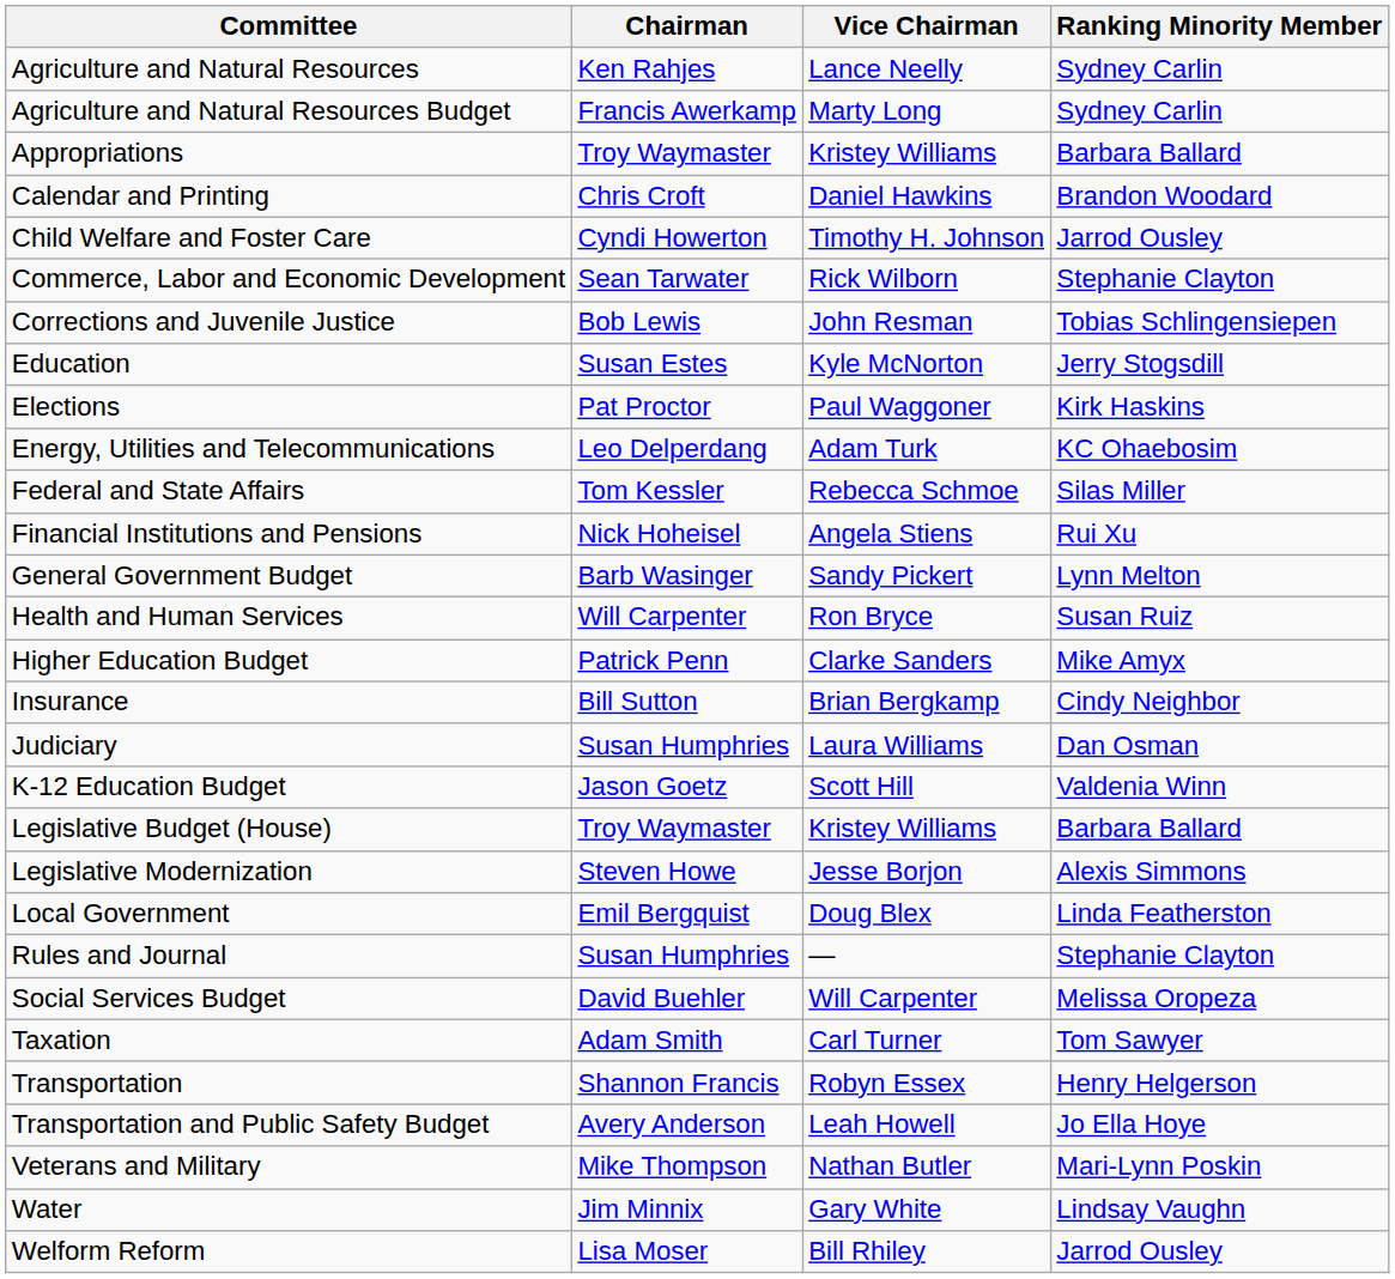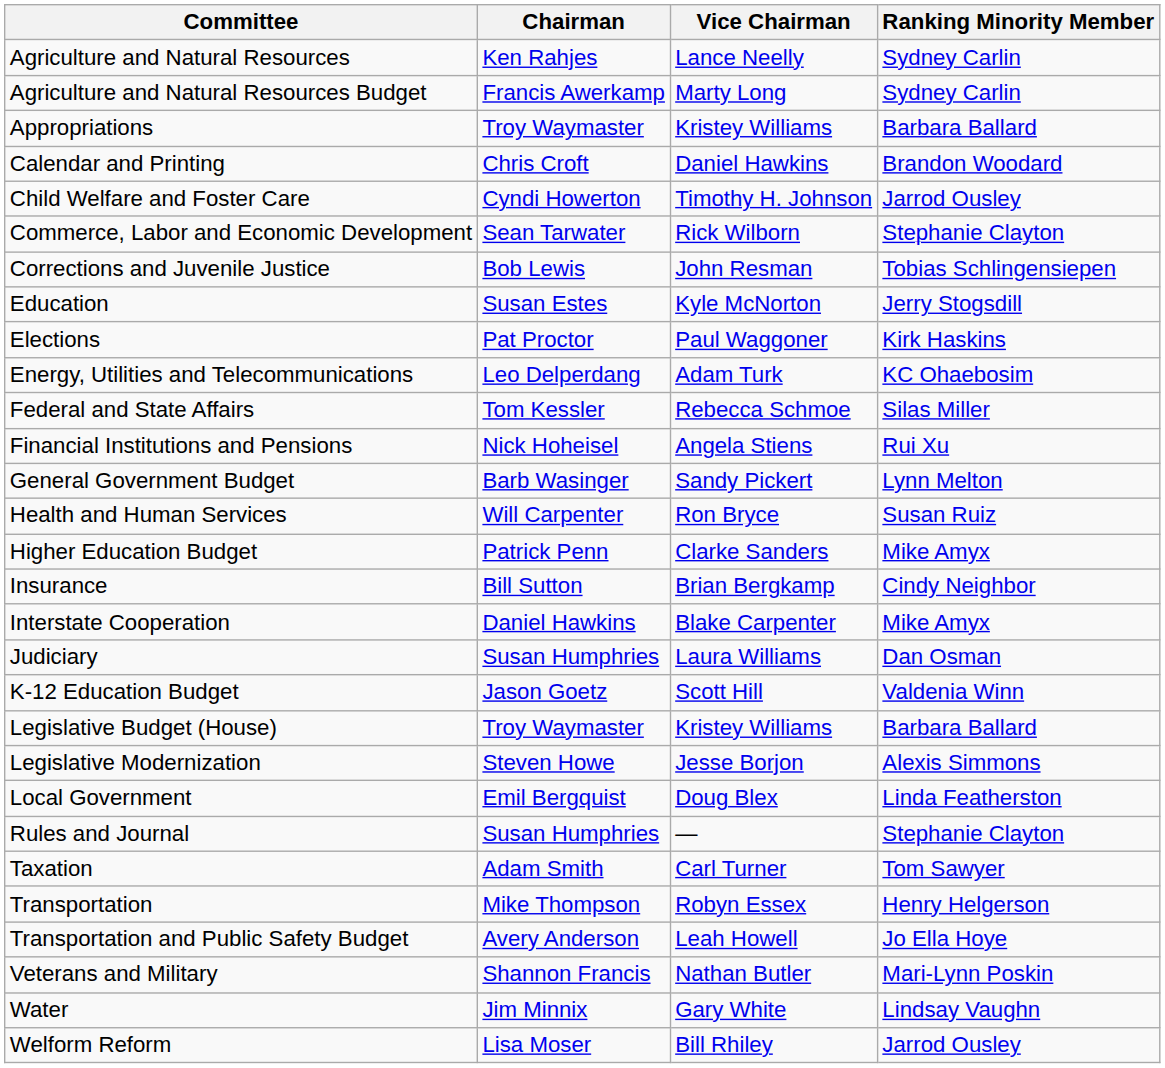 <table class="wikitable sortable">
 <tr>
 <th>Committee</th>
 <th>Chairman</th>
 <th>Vice Chairman</th>
 <th>Ranking Minority Member</th>
 </tr>
 <tr>
 <td>Agriculture and Natural Resources</td>
 <td><a href='#'>Ken Rahjes</a></td>
 <td><a href='#'>Lance Neelly</a></td>
 <td><a href='#'>Sydney Carlin</a></td>
 </tr>
 <tr>
 <td>Agriculture and Natural Resources Budget</td>
 <td><a href='#'>Francis Awerkamp</a></td>
 <td><a href='#'>Marty Long</a></td>
 <td><a href='#'>Sydney Carlin</a></td>
 </tr>
 <tr>
 <td>Appropriations</td>
 <td><a href='#'>Troy Waymaster</a></td>
 <td><a href='#'>Kristey Williams</a></td>
 <td><a href='#'>Barbara Ballard</a></td>
 </tr>
 <tr>
 <td>Calendar and Printing</td>
 <td><a href='#'>Chris Croft</a></td>
 <td><a href='#'>Daniel Hawkins</a></td>
 <td><a href='#'>Brandon Woodard</a></td>
 </tr>
 <tr>
 <td>Child Welfare and Foster Care</td>
 <td><a href='#'>Cyndi Howerton</a></td>
 <td><a href='#'>Timothy H. Johnson</a></td>
 <td><a href='#'>Jarrod Ousley</a></td>
 </tr>
 <tr>
 <td>Commerce, Labor and Economic Development</td>
 <td><a href='#'>Sean Tarwater</a></td>
 <td><a href='#'>Rick Wilborn</a></td>
 <td><a href='#'>Stephanie Clayton</a></td>
 </tr>
 <tr>
 <td>Corrections and Juvenile Justice</td>
 <td><a href='#'>Bob Lewis</a></td>
 <td><a href='#'>John Resman</a></td>
 <td><a href='#'>Tobias Schlingensiepen</a></td>
 </tr>
 <tr>
 <td>Education</td>
 <td><a href='#'>Susan Estes</a></td>
 <td><a href='#'>Kyle McNorton</a></td>
 <td><a href='#'>Jerry Stogsdill</a></td>
 </tr>
 <tr>
 <td>Elections</td>
 <td><a href='#'>Pat Proctor</a></td>
 <td><a href='#'>Paul Waggoner</a></td>
 <td><a href='#'>Kirk Haskins</a></td>
 </tr>
 <tr>
 <td>Energy, Utilities and Telecommunications</td>
 <td><a href='#'>Leo Delperdang</a></td>
 <td><a href='#'>Adam Turk</a></td>
 <td><a href='#'>KC Ohaebosim</a></td>
 </tr>
 <tr>
 <td>Federal and State Affairs</td>
 <td><a href='#'>Tom Kessler</a></td>
 <td><a href='#'>Rebecca Schmoe</a></td>
 <td><a href='#'>Silas Miller</a></td>
 </tr>
 <tr>
 <td>Financial Institutions and Pensions</td>
 <td><a href='#'>Nick Hoheisel</a></td>
 <td><a href='#'>Angela Stiens</a></td>
 <td><a href='#'>Rui Xu</a></td>
 </tr>
 <tr>
 <td>General Government Budget</td>
 <td><a href='#'>Barb Wasinger</a></td>
 <td><a href='#'>Sandy Pickert</a></td>
 <td><a href='#'>Lynn Melton</a></td>
 </tr>
 <tr>
 <td>Health and Human Services</td>
 <td><a href='#'>Will Carpenter</a></td>
 <td><a href='#'>Ron Bryce</a></td>
 <td><a href='#'>Susan Ruiz</a></td>
 </tr>
 <tr>
 <td>Higher Education Budget</td>
 <td><a href='#'>Patrick Penn</a></td>
 <td><a href='#'>Clarke Sanders</a></td>
 <td><a href='#'>Mike Amyx</a></td>
 </tr>
 <tr>
 <td>Insurance</td>
 <td><a href='#'>Bill Sutton</a></td>
 <td><a href='#'>Brian Bergkamp</a></td>
 <td><a href='#'>Cindy Neighbor</a></td>
 </tr>
 <tr>
+<td>Interstate Cooperation</td>
+<td><a href='#'>Daniel Hawkins</a></td>
+<td><a href='#'>Blake Carpenter</a></td>
+<td><a href='#'>Mike Amyx</a></td>
+</tr>
+<tr>
 <td>Judiciary</td>
 <td><a href='#'>Susan Humphries</a></td>
 <td><a href='#'>Laura Williams</a></td>
 <td><a href='#'>Dan Osman</a></td>
 </tr>
 <tr>
 <td>K-12 Education Budget</td>
 <td><a href='#'>Jason Goetz</a></td>
 <td><a href='#'>Scott Hill</a></td>
 <td><a href='#'>Valdenia Winn</a></td>
 </tr>
 <tr>
 <td>Legislative Budget (House)</td>
 <td><a href='#'>Troy Waymaster</a></td>
 <td><a href='#'>Kristey Williams</a></td>
 <td><a href='#'>Barbara Ballard</a></td>
 </tr>
 <tr>
 <td>Legislative Modernization</td>
 <td><a href='#'>Steven Howe</a></td>
 <td><a href='#'>Jesse Borjon</a></td>
 <td><a href='#'>Alexis Simmons</a></td>
 </tr>
 <tr>
 <td>Local Government</td>
 <td><a href='#'>Emil Bergquist</a></td>
 <td><a href='#'>Doug Blex</a></td>
 <td><a href='#'>Linda Featherston</a></td>
 </tr>
 <tr>
 <td>Rules and Journal</td>
 <td><a href='#'>Susan Humphries</a></td>
 <td>—</td>
 <td><a href='#'>Stephanie Clayton</a></td>
 </tr>
 <tr>
-<td>Social Services Budget</td>
-<td><a href='#'>David Buehler</a></td>
-<td><a href='#'>Will Carpenter</a></td>
-<td><a href='#'>Melissa Oropeza</a></td>
-</tr>
-<tr>
 <td>Taxation</td>
 <td><a href='#'>Adam Smith</a></td>
 <td><a href='#'>Carl Turner</a></td>
 <td><a href='#'>Tom Sawyer</a></td>
 </tr>
 <tr>
 <td>Transportation</td>
-<td><a href='#'>Shannon Francis</a></td>
+<td><a href='#'>Mike Thompson</a></td>
 <td><a href='#'>Robyn Essex</a></td>
 <td><a href='#'>Henry Helgerson</a></td>
 </tr>
 <tr>
 <td>Transportation and Public Safety Budget</td>
 <td><a href='#'>Avery Anderson</a></td>
 <td><a href='#'>Leah Howell</a></td>
 <td><a href='#'>Jo Ella Hoye</a></td>
 </tr>
 <tr>
 <td>Veterans and Military</td>
-<td><a href='#'>Mike Thompson</a></td>
+<td><a href='#'>Shannon Francis</a></td>
 <td><a href='#'>Nathan Butler</a></td>
 <td><a href='#'>Mari-Lynn Poskin</a></td>
 </tr>
 <tr>
 <td>Water</td>
 <td><a href='#'>Jim Minnix</a></td>
 <td><a href='#'>Gary White</a></td>
 <td><a href='#'>Lindsay Vaughn</a></td>
 </tr>
 <tr>
 <td>Welform Reform</td>
 <td><a href='#'>Lisa Moser</a></td>
 <td><a href='#'>Bill Rhiley</a></td>
 <td><a href='#'>Jarrod Ousley</a></td>
 </tr>
 </table>
